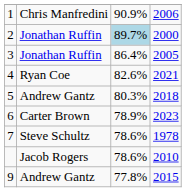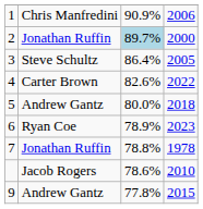 <table class="wikitable">
 <tr>
 </tr>
 <tr>
 <td>1</td>
 <td>Chris Manfredini</td>
 <td><abbr>90.9%</abbr></td>
 <td><a href='#'>2006</a></td>
 </tr>
 <tr>
 <td>2</td>
 <td><a href='#'>Jonathan Ruffin</a></td>
 <td style="background: lightblue;"><abbr>89.7%</abbr></td>
 <td><a href='#'>2000</a></td>
 </tr>
 <tr>
 <td>3</td>
-<td><a href='#'>Jonathan Ruffin</a></td>
+<td>Steve Schultz</td>
 <td><abbr>86.4%</abbr></td>
 <td><a href='#'>2005</a></td>
 </tr>
 <tr>
 <td>4</td>
-<td>Ryan Coe</td>
+<td>Carter Brown</td>
 <td><abbr>82.6%</abbr></td>
-<td><a href='#'>2021</a></td>
+<td><a href='#'>2022</a></td>
 </tr>
 <tr>
 <td>5</td>
 <td>Andrew Gantz</td>
-<td><abbr>80.3%</abbr></td>
+<td><abbr>80.0%</abbr></td>
 <td><a href='#'>2018</a></td>
 </tr>
 <tr>
 <td>6</td>
-<td>Carter Brown</td>
+<td>Ryan Coe</td>
 <td><abbr>78.9%</abbr></td>
 <td><a href='#'>2023</a></td>
 </tr>
 <tr>
 <td>7</td>
-<td>Steve Schultz</td>
-<td><abbr>78.6%</abbr></td>
+<td><a href='#'>Jonathan Ruffin</a></td>
+<td><abbr>78.8%</abbr></td>
 <td><a href='#'>1978</a></td>
 </tr>
 <tr>
 <td></td>
 <td>Jacob Rogers</td>
 <td><abbr>78.6%</abbr></td>
 <td><a href='#'>2010</a></td>
 </tr>
 <tr>
 <td>9</td>
 <td>Andrew Gantz</td>
 <td><abbr>77.8%</abbr></td>
 <td><a href='#'>2015</a></td>
 </tr>
 </table>
